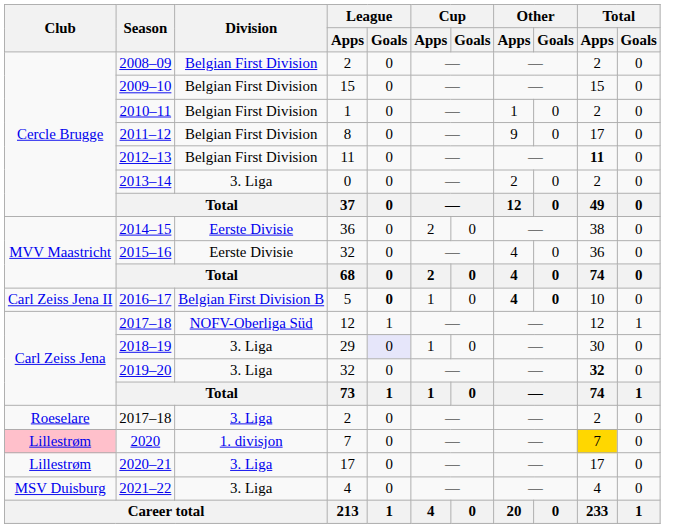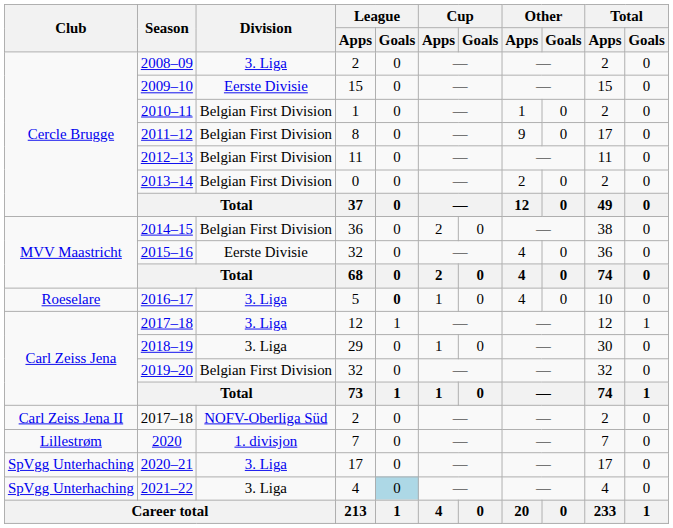 <table class="wikitable" style="text-align:center">
 <tr>
 <th rowspan="2">Club</th>
 <th rowspan="2">Season</th>
 <th rowspan="2">Division</th>
 <th colspan="2">League</th>
 <th colspan="2">Cup</th>
 <th colspan="2">Other</th>
 <th colspan="2">Total</th>
 </tr>
 <tr>
 <th>Apps</th>
 <th>Goals</th>
 <th>Apps</th>
 <th>Goals</th>
 <th>Apps</th>
 <th>Goals</th>
 <th>Apps</th>
 <th>Goals</th>
 </tr>
 <tr>
 <td rowspan="7"><a href='#'>Cercle Brugge</a></td>
 <td><a href='#'>2008–09</a></td>
-<td><a href='#'>Belgian First Division</a></td>
+<td><a href='#'>3. Liga</a></td>
 <td>2</td>
 <td>0</td>
 <td colspan="2">—</td>
 <td colspan="2">—</td>
 <td>2</td>
 <td>0</td>
 </tr>
 <tr>
 <td><a href='#'>2009–10</a></td>
-<td>Belgian First Division</td>
+<td><a href='#'>Eerste Divisie</a></td>
 <td>15</td>
 <td>0</td>
 <td colspan="2">—</td>
 <td colspan="2">—</td>
 <td>15</td>
 <td>0</td>
 </tr>
 <tr>
 <td><a href='#'>2010–11</a></td>
 <td>Belgian First Division</td>
 <td>1</td>
 <td>0</td>
 <td colspan="2">—</td>
 <td>1</td>
 <td>0</td>
 <td>2</td>
 <td>0</td>
 </tr>
 <tr>
 <td><a href='#'>2011–12</a></td>
 <td>Belgian First Division</td>
 <td>8</td>
 <td>0</td>
 <td colspan="2">—</td>
 <td>9</td>
 <td>0</td>
 <td>17</td>
 <td>0</td>
 </tr>
 <tr>
 <td><a href='#'>2012–13</a></td>
 <td>Belgian First Division</td>
 <td>11</td>
 <td>0</td>
 <td colspan="2">—</td>
 <td colspan="2">—</td>
-<td><strong>11</strong></td>
+<td>11</td>
 <td>0</td>
 </tr>
 <tr>
 <td><a href='#'>2013–14</a></td>
-<td>3. Liga</td>
+<td>Belgian First Division</td>
 <td>0</td>
 <td>0</td>
 <td colspan="2">—</td>
 <td>2</td>
 <td>0</td>
 <td>2</td>
 <td>0</td>
 </tr>
 <tr>
 <th colspan="2">Total</th>
 <th>37</th>
 <th>0</th>
 <th colspan="2">—</th>
 <th>12</th>
 <th>0</th>
 <th>49</th>
 <th>0</th>
 </tr>
 <tr>
 <td rowspan="3"><a href='#'>MVV Maastricht</a></td>
 <td><a href='#'>2014–15</a></td>
-<td><a href='#'>Eerste Divisie</a></td>
+<td>Belgian First Division</td>
 <td>36</td>
 <td>0</td>
 <td>2</td>
 <td>0</td>
 <td colspan="2">—</td>
 <td>38</td>
 <td>0</td>
 </tr>
 <tr>
 <td><a href='#'>2015–16</a></td>
 <td>Eerste Divisie</td>
 <td>32</td>
 <td>0</td>
 <td colspan="2">—</td>
 <td>4</td>
 <td>0</td>
 <td>36</td>
 <td>0</td>
 </tr>
 <tr>
 <th colspan="2">Total</th>
 <th>68</th>
 <th>0</th>
 <th>2</th>
 <th>0</th>
 <th>4</th>
 <th>0</th>
 <th>74</th>
 <th>0</th>
 </tr>
 <tr>
-<td><a href='#'>Carl Zeiss Jena II</a></td>
+<td><a href='#'>Roeselare</a></td>
 <td><a href='#'>2016–17</a></td>
-<td><a href='#'>Belgian First Division B</a></td>
+<td><a href='#'>3. Liga</a></td>
 <td>5</td>
 <td><strong>0</strong></td>
 <td>1</td>
 <td>0</td>
-<td><strong>4</strong></td>
-<td><strong>0</strong></td>
+<td>4</td>
+<td>0</td>
 <td>10</td>
 <td>0</td>
 </tr>
 <tr>
 <td rowspan="4"><a href='#'>Carl Zeiss Jena</a></td>
 <td><a href='#'>2017–18</a></td>
-<td><a href='#'>NOFV-Oberliga Süd</a></td>
+<td><a href='#'>3. Liga</a></td>
 <td>12</td>
 <td>1</td>
 <td colspan="2">—</td>
 <td colspan="2">—</td>
 <td>12</td>
 <td>1</td>
 </tr>
 <tr>
 <td><a href='#'>2018–19</a></td>
 <td>3. Liga</td>
 <td>29</td>
-<td style="background: lavender;">0</td>
+<td>0</td>
 <td>1</td>
 <td>0</td>
 <td colspan="2">—</td>
 <td>30</td>
 <td>0</td>
 </tr>
 <tr>
 <td><a href='#'>2019–20</a></td>
-<td>3. Liga</td>
+<td>Belgian First Division</td>
 <td>32</td>
 <td>0</td>
 <td colspan="2">—</td>
 <td colspan="2">—</td>
-<td><strong>32</strong></td>
+<td>32</td>
 <td>0</td>
 </tr>
 <tr>
 <th colspan="2">Total</th>
 <th>73</th>
 <th>1</th>
 <th>1</th>
 <th>0</th>
 <th colspan="2">—</th>
 <th>74</th>
 <th>1</th>
 </tr>
 <tr>
-<td><a href='#'>Roeselare</a></td>
+<td><a href='#'>Carl Zeiss Jena II</a></td>
 <td>2017–18</td>
-<td><a href='#'>3. Liga</a></td>
+<td><a href='#'>NOFV-Oberliga Süd</a></td>
 <td>2</td>
 <td>0</td>
 <td colspan="2">—</td>
 <td colspan="2">—</td>
 <td>2</td>
 <td>0</td>
 </tr>
 <tr>
-<td style="background: pink;"><a href='#'>Lillestrøm</a></td>
+<td><a href='#'>Lillestrøm</a></td>
 <td><a href='#'>2020</a></td>
 <td><a href='#'>1. divisjon</a></td>
 <td>7</td>
 <td>0</td>
 <td colspan="2">—</td>
 <td colspan="2">—</td>
-<td style="background: gold;">7</td>
+<td>7</td>
 <td>0</td>
 </tr>
 <tr>
-<td><a href='#'>Lillestrøm</a></td>
+<td><a href='#'>SpVgg Unterhaching</a></td>
 <td><a href='#'>2020–21</a></td>
 <td><a href='#'>3. Liga</a></td>
 <td>17</td>
 <td>0</td>
 <td colspan="2">—</td>
 <td colspan="2">—</td>
 <td>17</td>
 <td>0</td>
 </tr>
 <tr>
-<td><a href='#'>MSV Duisburg</a></td>
+<td><a href='#'>SpVgg Unterhaching</a></td>
 <td><a href='#'>2021–22</a></td>
 <td>3. Liga</td>
 <td>4</td>
-<td>0</td>
+<td style="background: lightblue;">0</td>
 <td colspan="2">—</td>
 <td colspan="2">—</td>
 <td>4</td>
 <td>0</td>
 </tr>
 <tr>
 <th colspan="3">Career total</th>
 <th>213</th>
 <th>1</th>
 <th>4</th>
 <th>0</th>
 <th>20</th>
 <th>0</th>
 <th>233</th>
 <th>1</th>
 </tr>
 </table>
